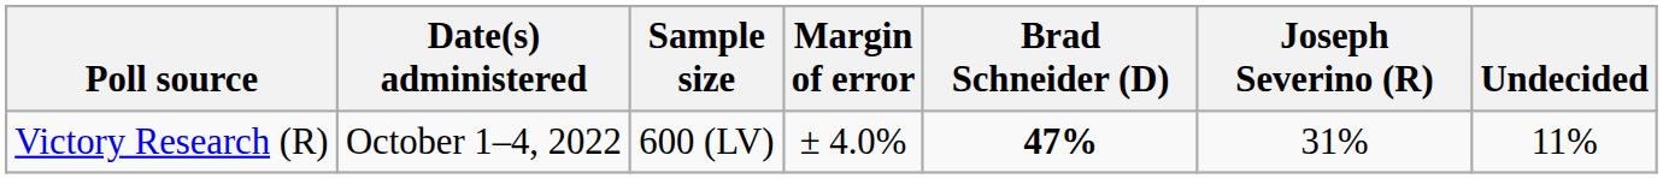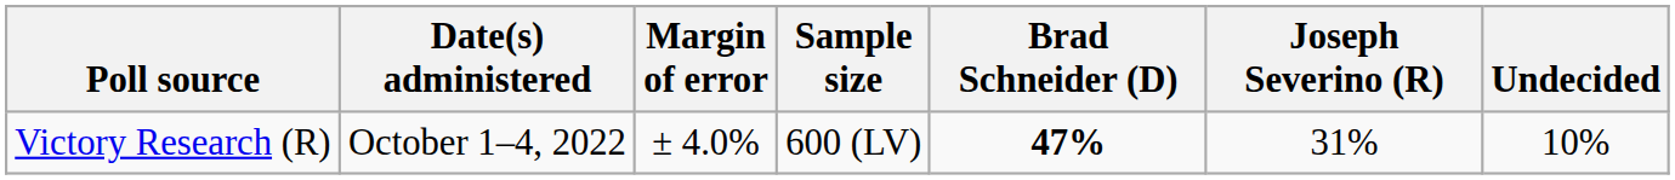 <table class="wikitable" style="font-size:90%;text-align:center;">
 <tr valign=bottom>
 <th>Poll source</th>
 <th>Date(s)<br>administered</th>
+<th>Margin<br>of error</th>
 <th>Sample<br>size</th>
-<th>Margin<br>of error</th>
 <th style="width:100px;">Brad<br>Schneider (D)</th>
 <th style="width:100px;">Joseph<br>Severino (R)</th>
 <th>Undecided</th>
 </tr>
 <tr>
 <td style="text-align:left;"><a href='#'>Victory Research</a> (R)</td>
 <td>October 1–4, 2022</td>
+<td>± 4.0%</td>
 <td>600 (LV)</td>
-<td>± 4.0%</td>
 <td><strong>47%</strong></td>
 <td>31%</td>
-<td>11%</td>
+<td>10%</td>
 </tr>
 </table>
